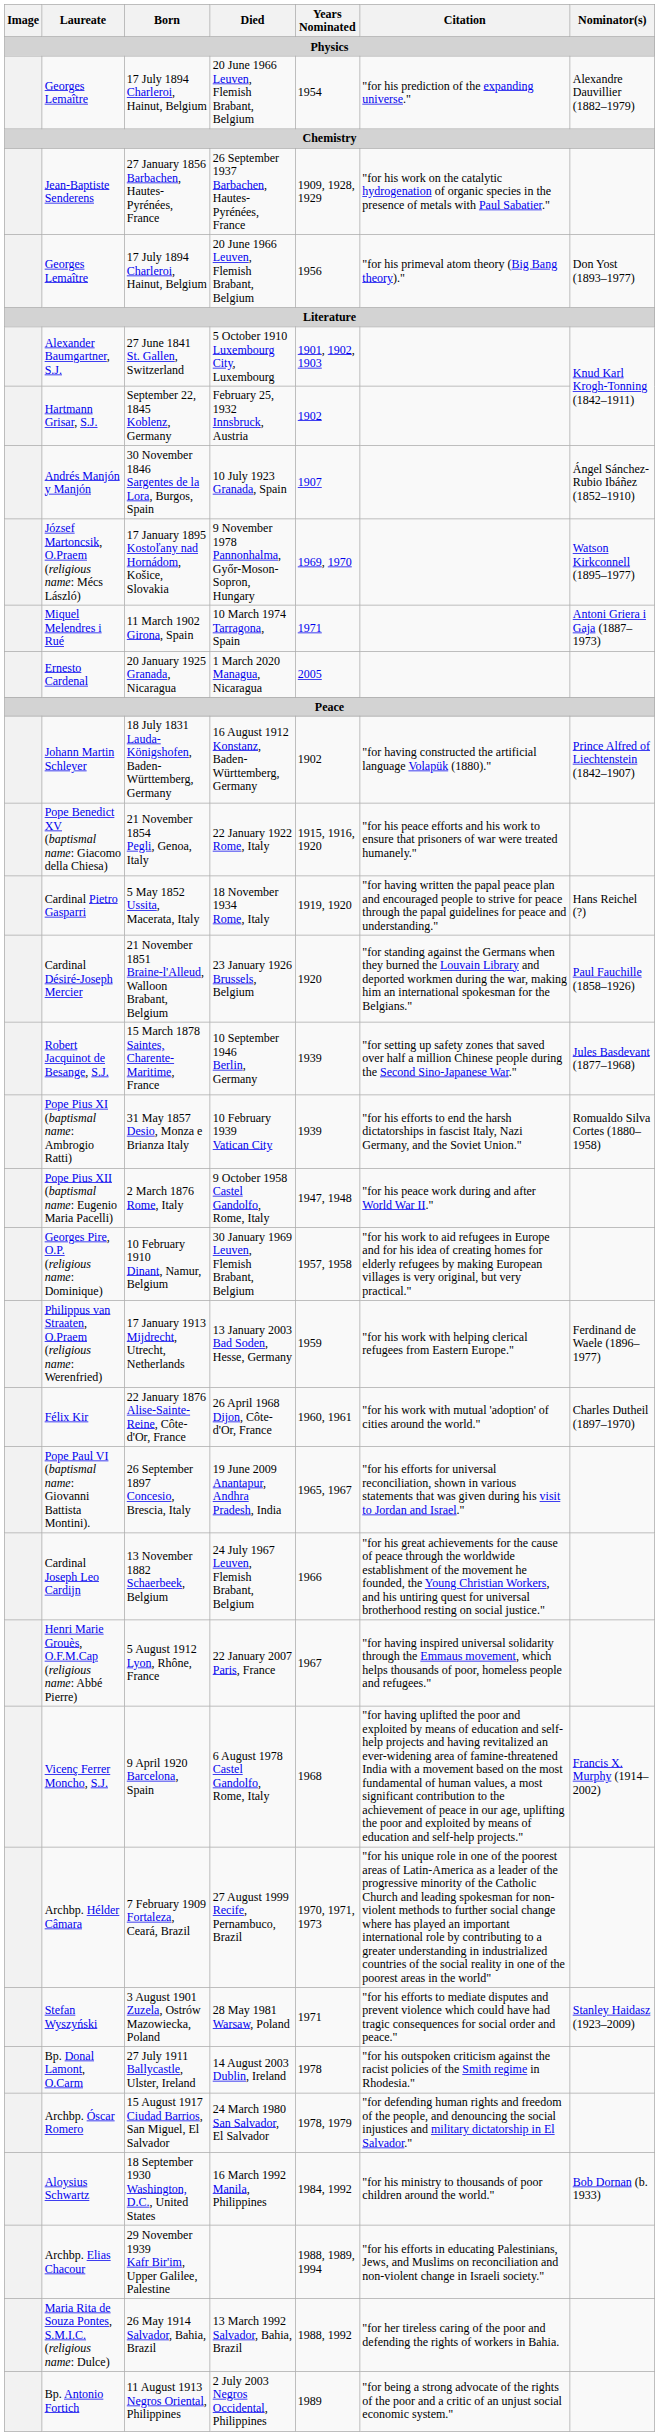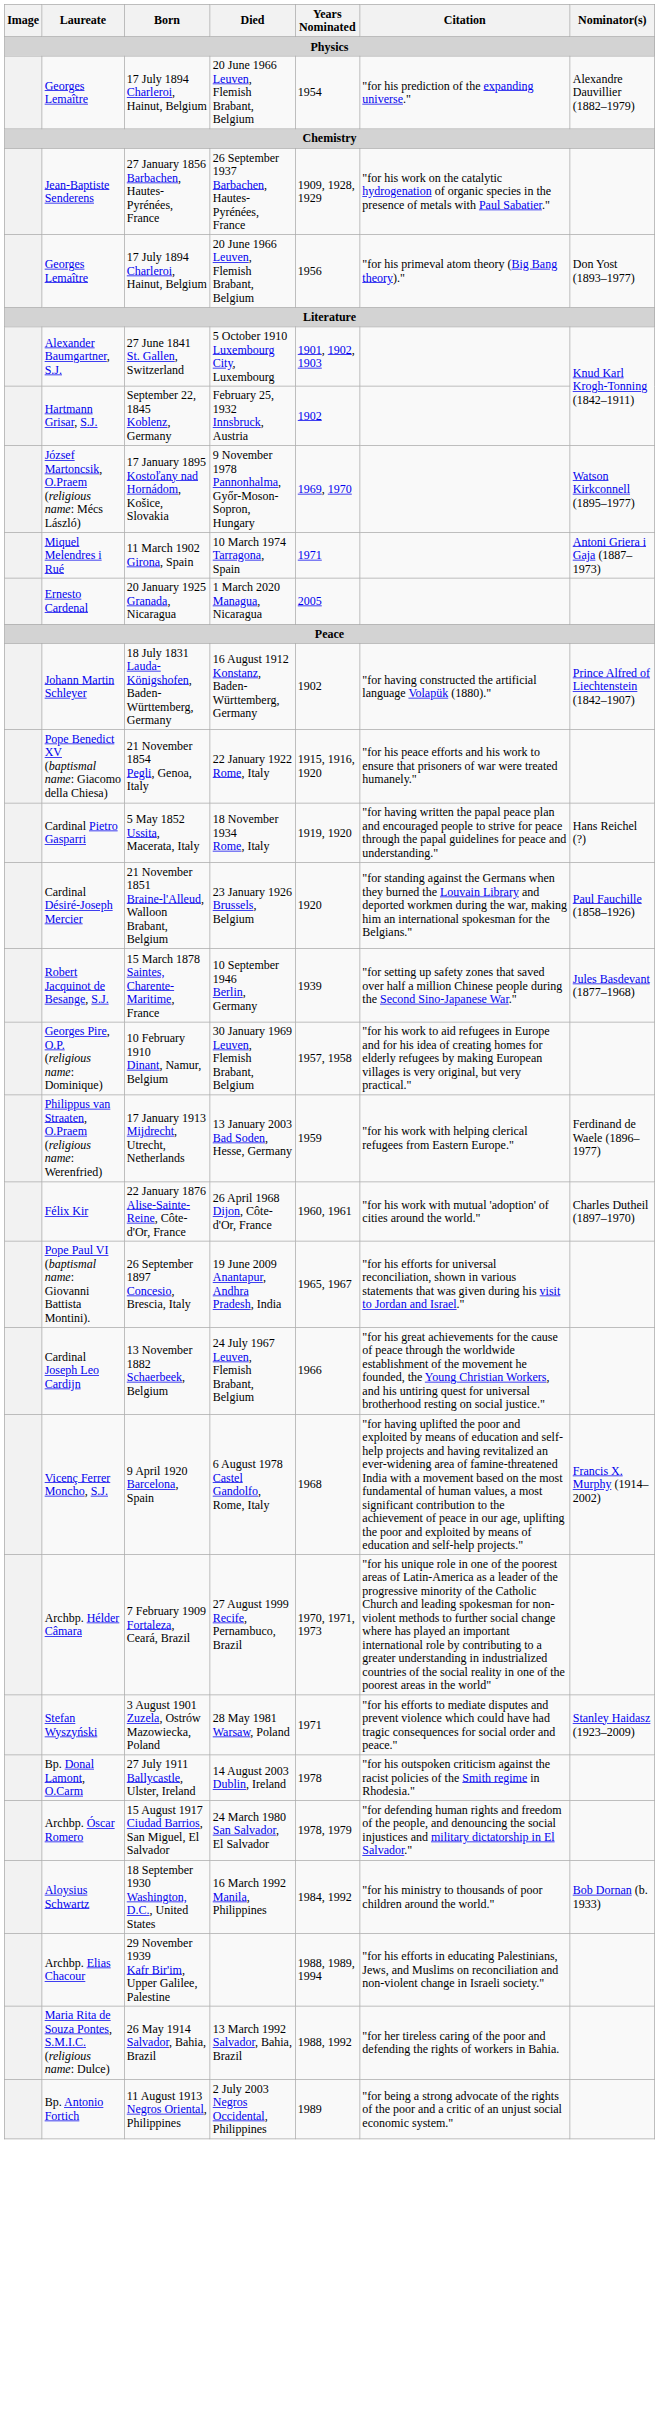 <table class="wikitable sortable">
 <tr>
 <th>Image</th>
 <th>Laureate</th>
 <th>Born</th>
 <th>Died</th>
 <th>Years Nominated</th>
 <th>Citation</th>
 <th>Nominator(s)</th>
 </tr>
 <tr>
 <td colspan=7 align=center style="background:lightgray;white-space:nowrap"><strong>Physics</strong></td>
 </tr>
 <tr>
 <th scope="row"></th>
 <td><a href='#'>Georges Lemaître</a></td>
 <td>17 July 1894 <br><a href='#'>Charleroi</a>, Hainut, Belgium</td>
 <td>20 June 1966 <br><a href='#'>Leuven</a>, Flemish Brabant, Belgium</td>
 <td>1954</td>
 <td>"for his prediction of the <a href='#'>expanding universe</a>."</td>
 <td>Alexandre Dauvillier (1882–1979)</td>
 </tr>
 <tr>
 <td colspan=7 align=center style="background:lightgray;white-space:nowrap"><strong>Chemistry</strong></td>
 </tr>
 <tr>
 <th scope="row"></th>
 <td><a href='#'>Jean-Baptiste Senderens</a></td>
 <td>27 January 1856 <br> <a href='#'>Barbachen</a>, Hautes-Pyrénées, France</td>
 <td>26 September 1937 <br> <a href='#'>Barbachen</a>, Hautes-Pyrénées, France</td>
 <td>1909, 1928, 1929</td>
 <td>"for his work on the catalytic <a href='#'>hydrogenation</a> of organic species in the presence of metals with <a href='#'>Paul Sabatier</a>."</td>
 <td></td>
 </tr>
 <tr>
 <th scope="row"></th>
 <td><a href='#'>Georges Lemaître</a></td>
 <td>17 July 1894 <br><a href='#'>Charleroi</a>, Hainut, Belgium</td>
 <td>20 June 1966 <br><a href='#'>Leuven</a>, Flemish Brabant, Belgium</td>
 <td>1956</td>
 <td>"for his primeval atom theory (<a href='#'>Big Bang theory</a>)."</td>
 <td>Don Yost (1893–1977)</td>
 </tr>
 <tr>
 <td colspan=7 align=center style="background:lightgray;white-space:nowrap"><strong>Literature</strong></td>
 </tr>
 <tr>
 <th scope="row"></th>
 <td><a href='#'>Alexander Baumgartner</a>, <a href='#'>S.J.</a></td>
 <td>27 June 1841 <br><a href='#'>St. Gallen</a>, Switzerland</td>
 <td>5 October 1910 <br><a href='#'>Luxembourg City</a>, Luxembourg</td>
 <td><a href='#'>1901</a>, <a href='#'>1902</a>, <a href='#'>1903</a></td>
 <td></td>
 <td rowspan=2><a href='#'>Knud Karl Krogh-Tonning</a> (1842–1911)</td>
 </tr>
 <tr>
 <th scope="row"></th>
 <td><a href='#'>Hartmann Grisar</a>, <a href='#'>S.J.</a></td>
 <td>September 22, 1845 <br> <a href='#'>Koblenz</a>, Germany</td>
 <td>February 25, 1932 <br> <a href='#'>Innsbruck</a>, Austria</td>
 <td><a href='#'>1902</a></td>
 <td></td>
-</tr>
-<tr>
-<th scope="row"></th>
-<td><a href='#'>Andrés Manjón y Manjón</a></td>
-<td>30 November 1846<br> <a href='#'>Sargentes de la Lora</a>, Burgos, Spain</td>
-<td>10 July 1923 <br><a href='#'>Granada</a>, Spain</td>
-<td><a href='#'>1907</a></td>
-<td></td>
-<td>Ángel Sánchez-Rubio Ibáñez (1852–1910)</td>
 </tr>
 <tr>
 <th scope="row"></th>
 <td><a href='#'>József Martoncsik</a>, <a href='#'>O.Praem</a><br>(<em>religious name</em>: Mécs László)</td>
 <td>17 January 1895 <br><a href='#'>Kostoľany nad Hornádom</a>, Košice, Slovakia</td>
 <td>9 November 1978 <br><a href='#'>Pannonhalma</a>, Győr-Moson-Sopron, Hungary</td>
 <td><a href='#'>1969</a>, <a href='#'>1970</a></td>
 <td></td>
 <td><a href='#'>Watson Kirkconnell</a> (1895–1977)</td>
 </tr>
 <tr>
 <th scope="row"></th>
 <td><a href='#'>Miquel Melendres i Rué</a></td>
 <td>11 March 1902 <br> <a href='#'>Girona</a>, Spain</td>
 <td>10 March 1974 <br> <a href='#'>Tarragona</a>, Spain</td>
 <td><a href='#'>1971</a></td>
 <td></td>
 <td><a href='#'>Antoni Griera i Gaja</a> (1887–1973)</td>
 </tr>
 <tr>
 <th scope="row"></th>
 <td><a href='#'>Ernesto Cardenal</a></td>
 <td>20 January 1925 <br><a href='#'>Granada</a>, Nicaragua</td>
 <td>1 March 2020 <br> <a href='#'>Managua</a>, Nicaragua</td>
 <td><a href='#'>2005</a></td>
 <td></td>
 <td></td>
 </tr>
 <tr>
 <td colspan=7 align=center style="background:lightgray;white-space:nowrap"><strong>Peace</strong></td>
 </tr>
 <tr>
 <th scope="row"></th>
 <td><a href='#'>Johann Martin Schleyer</a></td>
 <td>18 July 1831 <br><a href='#'>Lauda-Königshofen</a>, Baden-Württemberg, Germany</td>
 <td>16 August 1912 <br><a href='#'>Konstanz</a>, Baden-Württemberg, Germany</td>
 <td>1902</td>
 <td>"for having constructed the artificial language <a href='#'>Volapük</a> (1880)."</td>
 <td><a href='#'>Prince Alfred of Liechtenstein</a> (1842–1907)</td>
 </tr>
 <tr>
 <th scope="row"></th>
 <td><a href='#'>Pope Benedict XV</a> <br>(<em>baptismal name</em>: Giacomo della Chiesa)</td>
 <td>21 November 1854 <br><a href='#'>Pegli</a>, Genoa, Italy</td>
 <td>22 January 1922 <br><a href='#'>Rome</a>, Italy</td>
 <td>1915, 1916, 1920</td>
 <td>"for his peace efforts and his work to ensure that prisoners of war were treated humanely."</td>
 <td></td>
 </tr>
 <tr>
 <th scope="row"></th>
 <td>Cardinal <a href='#'>Pietro Gasparri</a></td>
 <td>5 May 1852 <br><a href='#'>Ussita</a>, Macerata, Italy</td>
 <td>18 November 1934 <br><a href='#'>Rome</a>, Italy</td>
 <td>1919, 1920</td>
 <td>"for having written the papal peace plan and encouraged people to strive for peace through the papal guidelines for peace and understanding."</td>
 <td>Hans Reichel (?)</td>
 </tr>
 <tr>
 <th scope="row"></th>
 <td>Cardinal <a href='#'>Désiré-Joseph Mercier</a></td>
 <td>21 November 1851 <br><a href='#'>Braine-l'Alleud</a>, Walloon Brabant, Belgium</td>
 <td>23 January 1926 <br><a href='#'>Brussels</a>, Belgium</td>
 <td>1920</td>
 <td>"for standing against the Germans when they burned the <a href='#'>Louvain Library</a> and deported workmen during the war, making him an international spokesman for the Belgians."</td>
 <td><a href='#'>Paul Fauchille</a> (1858–1926)</td>
 </tr>
 <tr>
 <th scope="row"></th>
 <td><a href='#'>Robert Jacquinot de Besange</a>, <a href='#'>S.J.</a></td>
 <td>15 March 1878 <br><a href='#'>Saintes, Charente-Maritime</a>, France</td>
 <td>10 September 1946 <br><a href='#'>Berlin</a>, Germany</td>
 <td>1939</td>
 <td>"for setting up safety zones that saved over half a million Chinese people during the <a href='#'>Second Sino-Japanese War</a>."</td>
 <td><a href='#'>Jules Basdevant</a> (1877–1968)</td>
 </tr>
 <tr>
 <th scope="row"></th>
-<td><a href='#'>Pope Pius XI</a> <br>(<em>baptismal name</em>: Ambrogio Ratti)</td>
-<td>31 May 1857 <br><a href='#'>Desio</a>, Monza e Brianza Italy</td>
-<td>10 February 1939 <br><a href='#'>Vatican City</a></td>
-<td>1939</td>
-<td>"for his efforts to end the harsh dictatorships in fascist Italy, Nazi Germany, and the Soviet Union."</td>
-<td>Romualdo Silva Cortes (1880–1958)</td>
-</tr>
-<tr>
-<th scope="row"></th>
-<td><a href='#'>Pope Pius XII</a> <br>(<em>baptismal name</em>: Eugenio Maria Pacelli)</td>
-<td>2 March 1876 <br><a href='#'>Rome</a>, Italy</td>
-<td>9 October 1958 <br><a href='#'>Castel Gandolfo</a>, Rome, Italy</td>
-<td>1947, 1948</td>
-<td>"for his peace work during and after <a href='#'>World War II</a>."</td>
-<td></td>
-</tr>
-<tr>
-<th scope="row"></th>
 <td><a href='#'>Georges Pire</a>, <a href='#'>O.P.</a> <br>(<em>religious name</em>: Dominique)</td>
 <td>10 February 1910 <br><a href='#'>Dinant</a>, Namur, Belgium</td>
 <td>30 January 1969 <br><a href='#'>Leuven</a>, Flemish Brabant, Belgium</td>
 <td>1957, 1958</td>
 <td>"for his work to aid refugees in Europe and for his idea of creating homes for elderly refugees by making European villages is very original, but very practical."</td>
 <td></td>
 </tr>
 <tr>
 <th scope="row"></th>
 <td><a href='#'>Philippus van Straaten</a>, <a href='#'>O.Praem</a> <br>(<em>religious name</em>: Werenfried)</td>
 <td>17 January 1913 <br><a href='#'>Mijdrecht</a>, Utrecht, Netherlands</td>
 <td>13 January 2003 <br><a href='#'>Bad Soden</a>, Hesse, Germany</td>
 <td>1959</td>
 <td>"for his work with helping clerical refugees from Eastern Europe."</td>
 <td>Ferdinand de Waele (1896–1977)</td>
 </tr>
 <tr>
 <th scope="row"></th>
 <td><a href='#'>Félix Kir</a></td>
 <td>22 January 1876 <br> <a href='#'>Alise-Sainte-Reine</a>, Côte-d'Or, France</td>
 <td>26 April 1968 <br><a href='#'>Dijon</a>, Côte-d'Or, France</td>
 <td>1960, 1961</td>
 <td>"for his work with mutual 'adoption' of cities around the world."</td>
 <td>Charles Dutheil (1897–1970)</td>
 </tr>
 <tr>
 <th scope="row"></th>
 <td><a href='#'>Pope Paul VI</a> <br>(<em>baptismal name</em>: Giovanni Battista Montini).</td>
 <td>26 September 1897 <br> <a href='#'>Concesio</a>, Brescia, Italy</td>
 <td>19 June 2009 <br><a href='#'>Anantapur</a>, <a href='#'>Andhra Pradesh</a>, India</td>
 <td>1965, 1967</td>
 <td>"for his efforts for universal reconciliation, shown in various statements that was given during his <a href='#'>visit to Jordan and Israel</a>."</td>
 <td></td>
 </tr>
 <tr>
 <th scope="row"></th>
 <td>Cardinal <a href='#'>Joseph Leo Cardijn</a></td>
 <td>13 November 1882 <br><a href='#'>Schaerbeek</a>, Belgium</td>
 <td>24 July 1967 <br><a href='#'>Leuven</a>, Flemish Brabant, Belgium</td>
 <td>1966</td>
 <td>"for his great achievements for the cause of peace through the worldwide establishment of the movement he founded, the <a href='#'>Young Christian Workers</a>, and his untiring quest for universal brotherhood resting on social justice."</td>
-<td></td>
-</tr>
-<tr>
-<th scope="row"></th>
-<td><a href='#'>Henri Marie Grouès</a>, <a href='#'>O.F.M.Cap</a> <br>(<em>religious name</em>: Abbé Pierre)</td>
-<td>5 August 1912 <br> <a href='#'>Lyon</a>, Rhône, France</td>
-<td>22 January 2007 <br> <a href='#'>Paris</a>, France</td>
-<td>1967</td>
-<td>"for having inspired universal solidarity through the <a href='#'>Emmaus movement</a>, which helps thousands of poor, homeless people and refugees."</td>
 <td></td>
 </tr>
 <tr>
 <th scope="row"></th>
 <td><a href='#'>Vicenç Ferrer Moncho</a>, <a href='#'>S.J.</a></td>
 <td>9 April 1920 <br><a href='#'>Barcelona</a>, Spain</td>
 <td>6 August 1978 <br> <a href='#'>Castel Gandolfo</a>, Rome, Italy</td>
 <td>1968</td>
 <td>"for having uplifted the poor and exploited by means of education and self-help projects and having revitalized an ever-widening area of famine-threatened India with a movement based on the most fundamental of human values, a most significant contribution to the achievement of peace in our age, uplifting the poor and exploited by means of education and self-help projects."</td>
 <td><a href='#'>Francis X. Murphy</a> (1914–2002)</td>
 </tr>
 <tr>
 <th scope="row"></th>
 <td>Archbp. <a href='#'>Hélder Câmara</a></td>
 <td>7 February 1909 <br><a href='#'>Fortaleza</a>, Ceará, Brazil</td>
 <td>27 August 1999 <br><a href='#'>Recife</a>, Pernambuco, Brazil</td>
 <td>1970, 1971, 1973</td>
 <td>"for his unique role in one of the poorest areas of Latin-America as a leader of the progressive minority of the Catholic Church and leading spokesman for non-violent methods to further social change where has played an important international role by contributing to a greater understanding in industrialized countries of the social reality in one of the poorest areas in the world"</td>
 <td></td>
 </tr>
 <tr>
 <th scope="row"></th>
 <td><a href='#'>Stefan Wyszyński</a></td>
 <td>3 August 1901 <br><a href='#'>Zuzela</a>, Ostrów Mazowiecka, Poland</td>
 <td>28 May 1981 <br><a href='#'>Warsaw</a>, Poland</td>
 <td>1971</td>
 <td>"for his efforts to mediate disputes and prevent violence which could have had tragic consequences for social order and peace."</td>
 <td><a href='#'>Stanley Haidasz</a> (1923–2009)</td>
 </tr>
 <tr>
 <th scope="row"></th>
 <td>Bp. <a href='#'>Donal Lamont</a>, <a href='#'>O.Carm</a></td>
 <td>27 July 1911 <br> <a href='#'>Ballycastle</a>, Ulster, Ireland</td>
 <td>14 August 2003 <br> <a href='#'>Dublin</a>, Ireland</td>
 <td>1978</td>
 <td>"for his outspoken criticism against the racist policies of the <a href='#'>Smith regime</a> in Rhodesia."</td>
 <td></td>
 </tr>
 <tr>
 <th scope="row"></th>
 <td>Archbp. <a href='#'>Óscar Romero</a></td>
 <td>15 August 1917 <br><a href='#'>Ciudad Barrios</a>, San Miguel, El Salvador</td>
 <td>24 March 1980 <br><a href='#'>San Salvador</a>, El Salvador</td>
 <td>1978, 1979</td>
 <td>"for defending human rights and freedom of the people, and denouncing the social injustices and <a href='#'>military dictatorship in El Salvador</a>."</td>
 <td></td>
 </tr>
 <tr>
 <th scope="row"></th>
 <td><a href='#'>Aloysius Schwartz</a></td>
 <td>18 September 1930 <br> <a href='#'>Washington, D.C.</a>, United States</td>
 <td>16 March 1992 <br> <a href='#'>Manila</a>, Philippines</td>
 <td>1984, 1992</td>
 <td>"for his ministry to thousands of poor children around the world."</td>
 <td><a href='#'>Bob Dornan</a> (b. 1933)</td>
 </tr>
 <tr>
 <th scope="row"></th>
 <td>Archbp. <a href='#'>Elias Chacour</a></td>
 <td>29 November 1939 <br> <a href='#'>Kafr Bir'im</a>, Upper Galilee, Palestine</td>
 <td></td>
 <td>1988, 1989, 1994</td>
 <td>"for his efforts in educating Palestinians, Jews, and Muslims on reconciliation and non-violent change in Israeli society."</td>
 <td></td>
 </tr>
 <tr>
 <th scope="row"></th>
 <td><a href='#'>Maria Rita de Souza Pontes</a>, <a href='#'>S.M.I.C.</a> <br>(<em>religious name</em>: Dulce)</td>
 <td>26 May 1914 <br> <a href='#'>Salvador</a>, Bahia, Brazil</td>
 <td>13 March 1992 <br> <a href='#'>Salvador</a>, Bahia, Brazil</td>
 <td>1988, 1992</td>
 <td>"for her tireless caring of the poor and defending the rights of workers in Bahia.</td>
 <td></td>
 </tr>
 <tr>
 <th scope="row"></th>
 <td>Bp. <a href='#'>Antonio Fortich</a></td>
 <td>11 August 1913 <br> <a href='#'>Negros Oriental</a>, Philippines</td>
 <td>2 July 2003 <br> <a href='#'>Negros Occidental</a>, Philippines</td>
 <td>1989</td>
 <td>"for being a strong advocate of the rights of the poor and a critic of an unjust social economic system."</td>
 <td></td>
 </tr>
 </table>
